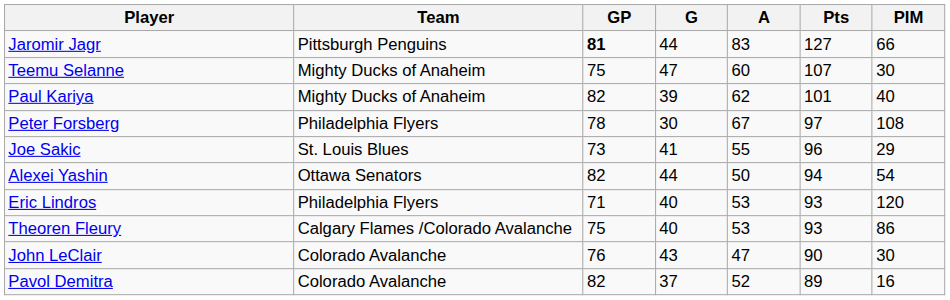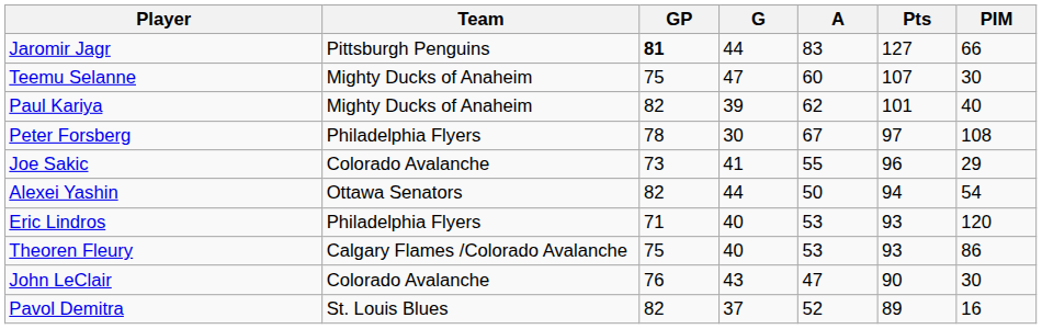 <table class="wikitable">
 <tr>
 <th bgcolor="#DDDDFF" width="30%">Player</th>
 <th bgcolor="#DDDDFF" width="30%">Team</th>
 <th bgcolor="#DDDDFF" width="7.5%">GP</th>
 <th bgcolor="#DDDDFF" width="7.5%">G</th>
 <th bgcolor="#DDDDFF" width="7.5%">A</th>
 <th bgcolor="#DDDDFF" width="7.5%">Pts</th>
 <th bgcolor="#DDDDFF" width="7.5%">PIM</th>
 </tr>
 <tr>
 <td><a href='#'>Jaromir Jagr</a></td>
 <td>Pittsburgh Penguins</td>
 <td><strong>81</strong></td>
 <td>44</td>
 <td>83</td>
 <td>127</td>
 <td>66</td>
 </tr>
 <tr>
 <td><a href='#'>Teemu Selanne</a></td>
 <td>Mighty Ducks of Anaheim</td>
 <td>75</td>
 <td>47</td>
 <td>60</td>
 <td>107</td>
 <td>30</td>
 </tr>
 <tr>
 <td><a href='#'>Paul Kariya</a></td>
 <td>Mighty Ducks of Anaheim</td>
 <td>82</td>
 <td>39</td>
 <td>62</td>
 <td>101</td>
 <td>40</td>
 </tr>
 <tr>
 <td><a href='#'>Peter Forsberg</a></td>
 <td>Philadelphia Flyers</td>
 <td>78</td>
 <td>30</td>
 <td>67</td>
 <td>97</td>
 <td>108</td>
 </tr>
 <tr>
 <td><a href='#'>Joe Sakic</a></td>
-<td>St. Louis Blues</td>
+<td>Colorado Avalanche</td>
 <td>73</td>
 <td>41</td>
 <td>55</td>
 <td>96</td>
 <td>29</td>
 </tr>
 <tr>
 <td><a href='#'>Alexei Yashin</a></td>
 <td>Ottawa Senators</td>
 <td>82</td>
 <td>44</td>
 <td>50</td>
 <td>94</td>
 <td>54</td>
 </tr>
 <tr>
 <td><a href='#'>Eric Lindros</a></td>
 <td>Philadelphia Flyers</td>
 <td>71</td>
 <td>40</td>
 <td>53</td>
 <td>93</td>
 <td>120</td>
 </tr>
 <tr>
 <td><a href='#'>Theoren Fleury</a></td>
 <td>Calgary Flames /Colorado Avalanche</td>
 <td>75</td>
 <td>40</td>
 <td>53</td>
 <td>93</td>
 <td>86</td>
 </tr>
 <tr>
 <td><a href='#'>John LeClair</a></td>
 <td>Colorado Avalanche</td>
 <td>76</td>
 <td>43</td>
 <td>47</td>
 <td>90</td>
 <td>30</td>
 </tr>
 <tr>
 <td><a href='#'>Pavol Demitra</a></td>
-<td>Colorado Avalanche</td>
+<td>St. Louis Blues</td>
 <td>82</td>
 <td>37</td>
 <td>52</td>
 <td>89</td>
 <td>16</td>
 </tr>
 </table>
